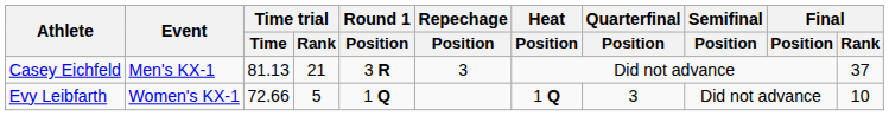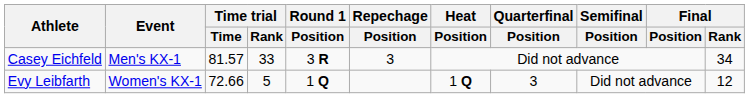 <table class=wikitable style=font-size:90%;text-align:center>
 <tr>
 <th rowspan=2>Athlete</th>
 <th rowspan=2>Event</th>
 <th colspan=2>Time trial</th>
 <th>Round 1</th>
 <th>Repechage</th>
 <th>Heat</th>
 <th>Quarterfinal</th>
 <th>Semifinal</th>
 <th colspan=2>Final</th>
 </tr>
 <tr style=font-size:95%>
 <th>Time</th>
 <th>Rank</th>
 <th>Position</th>
 <th>Position</th>
 <th>Position</th>
 <th>Position</th>
 <th>Position</th>
 <th>Position</th>
 <th>Rank</th>
 </tr>
 <tr>
 <td align=left><a href='#'>Casey Eichfeld</a></td>
 <td align=left><a href='#'>Men's KX-1</a></td>
-<td>81.13</td>
-<td>21</td>
+<td>81.57</td>
+<td>33</td>
 <td>3 <strong>R</strong></td>
 <td>3</td>
 <td colspan=4>Did not advance</td>
-<td>37</td>
+<td>34</td>
 </tr>
 <tr>
 <td align=left><a href='#'>Evy Leibfarth</a></td>
 <td align=left><a href='#'>Women's KX-1</a></td>
 <td>72.66</td>
 <td>5</td>
 <td>1 <strong>Q</strong></td>
 <td></td>
 <td>1 <strong>Q</strong></td>
 <td>3</td>
 <td colspan=2>Did not advance</td>
-<td>10</td>
+<td>12</td>
 </tr>
 </table>
